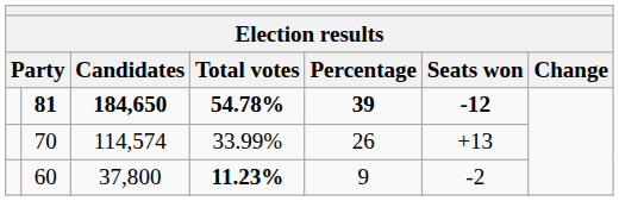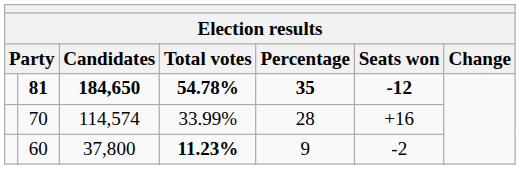 <table class=wikitable>
 <tr>
 <th colspan=7></th>
 </tr>
 <tr>
 <th colspan=7>Election results</th>
 </tr>
 <tr>
 <th colspan=2>Party</th>
 <th>Candidates</th>
 <th>Total votes</th>
 <th>Percentage</th>
 <th>Seats won</th>
 <th>Change</th>
 </tr>
 <tr>
 <td></td>
 <td align=center><strong>81</strong></td>
 <td align=center><strong>184,650</strong></td>
 <td align=center><strong>54.78%</strong></td>
-<td align=center><strong>39</strong></td>
+<td align=center><strong>35</strong></td>
 <td align=center><strong>-12</strong></td>
 </tr>
 <tr>
 <td></td>
 <td align=center>70</td>
 <td align=center>114,574</td>
 <td align=center>33.99%</td>
-<td align=center>26</td>
-<td align=center>+13</td>
+<td align=center>28</td>
+<td align=center>+16</td>
 </tr>
 <tr>
 <td></td>
 <td align=center>60</td>
 <td align=center>37,800</td>
 <td align=center><strong>11.23%</strong></td>
 <td align=center>9</td>
 <td align=center>-2</td>
 </tr>
 </table>
